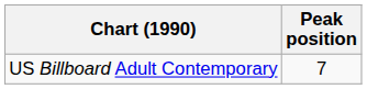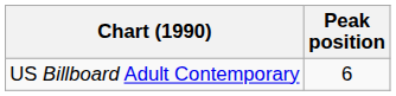 <table class="wikitable sortable plainrowheaders" style="text-align:center">
 <tr>
 <th scope="col">Chart (1990)</th>
 <th scope="col">Peak<br>position</th>
 </tr>
 <tr>
 <td align="left">US <em>Billboard</em> <a href='#'>Adult Contemporary</a></td>
-<td style="text-align:center;">7</td>
+<td style="text-align:center;">6</td>
 </tr>
 </table>
